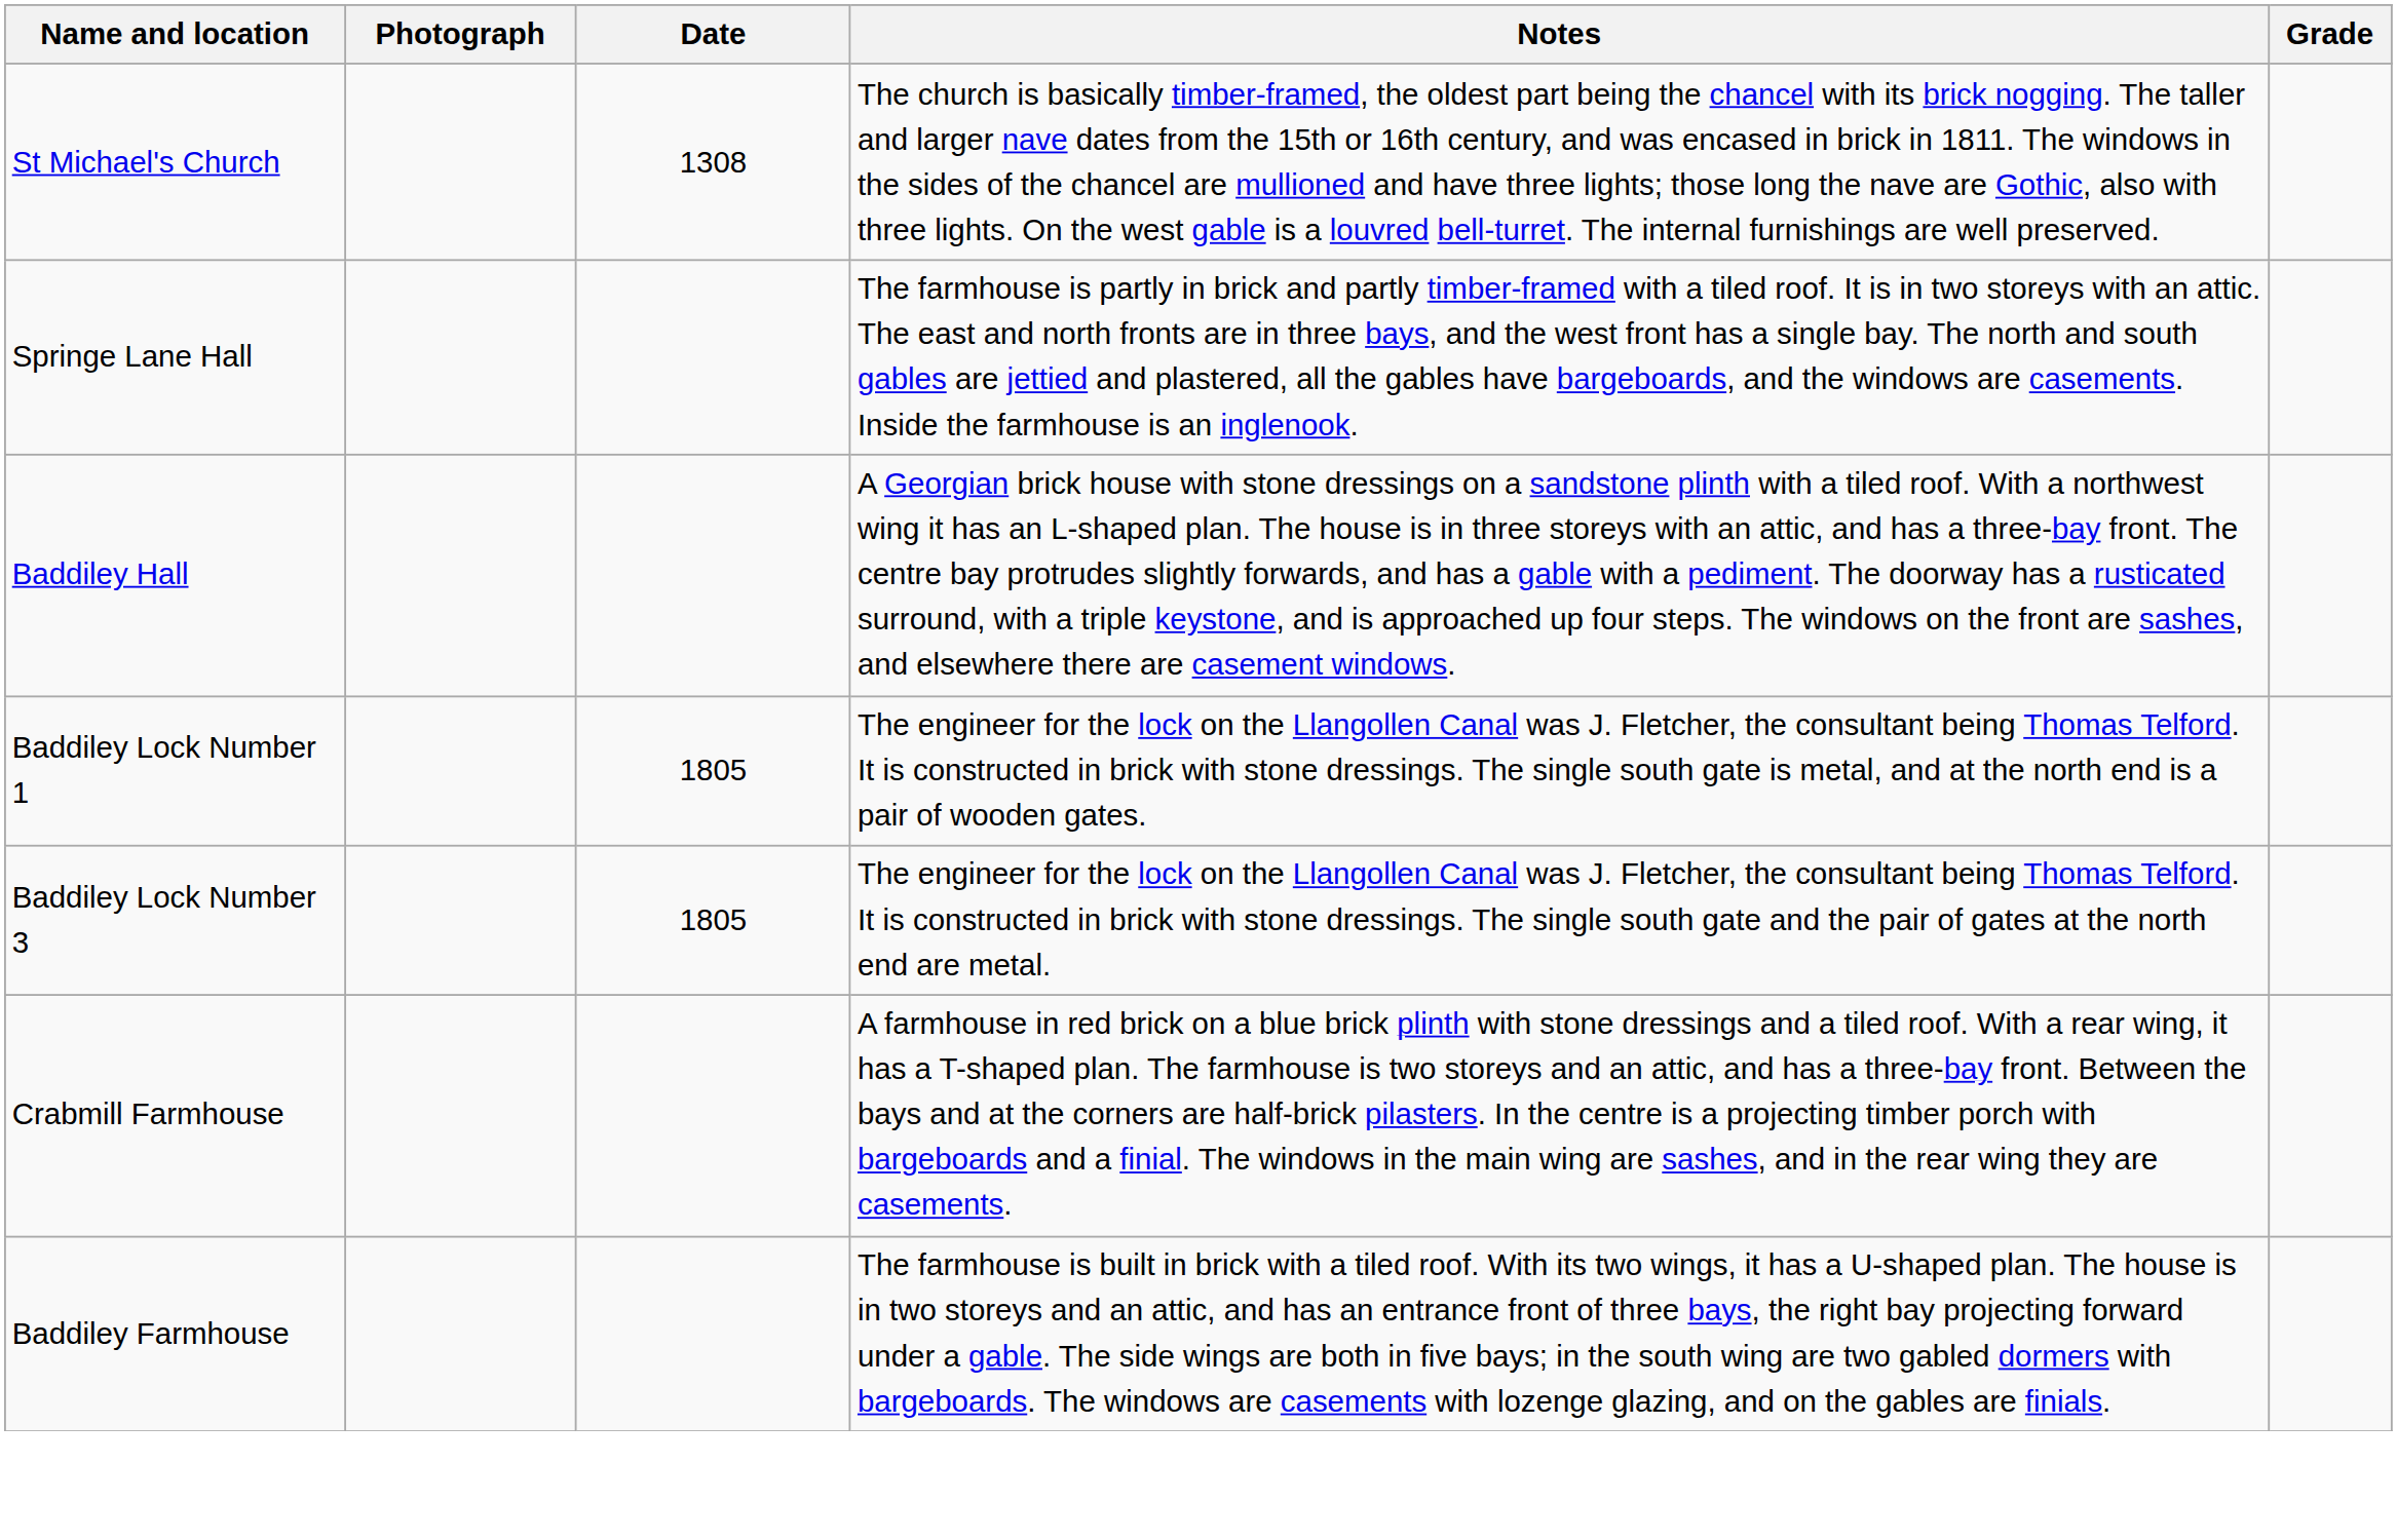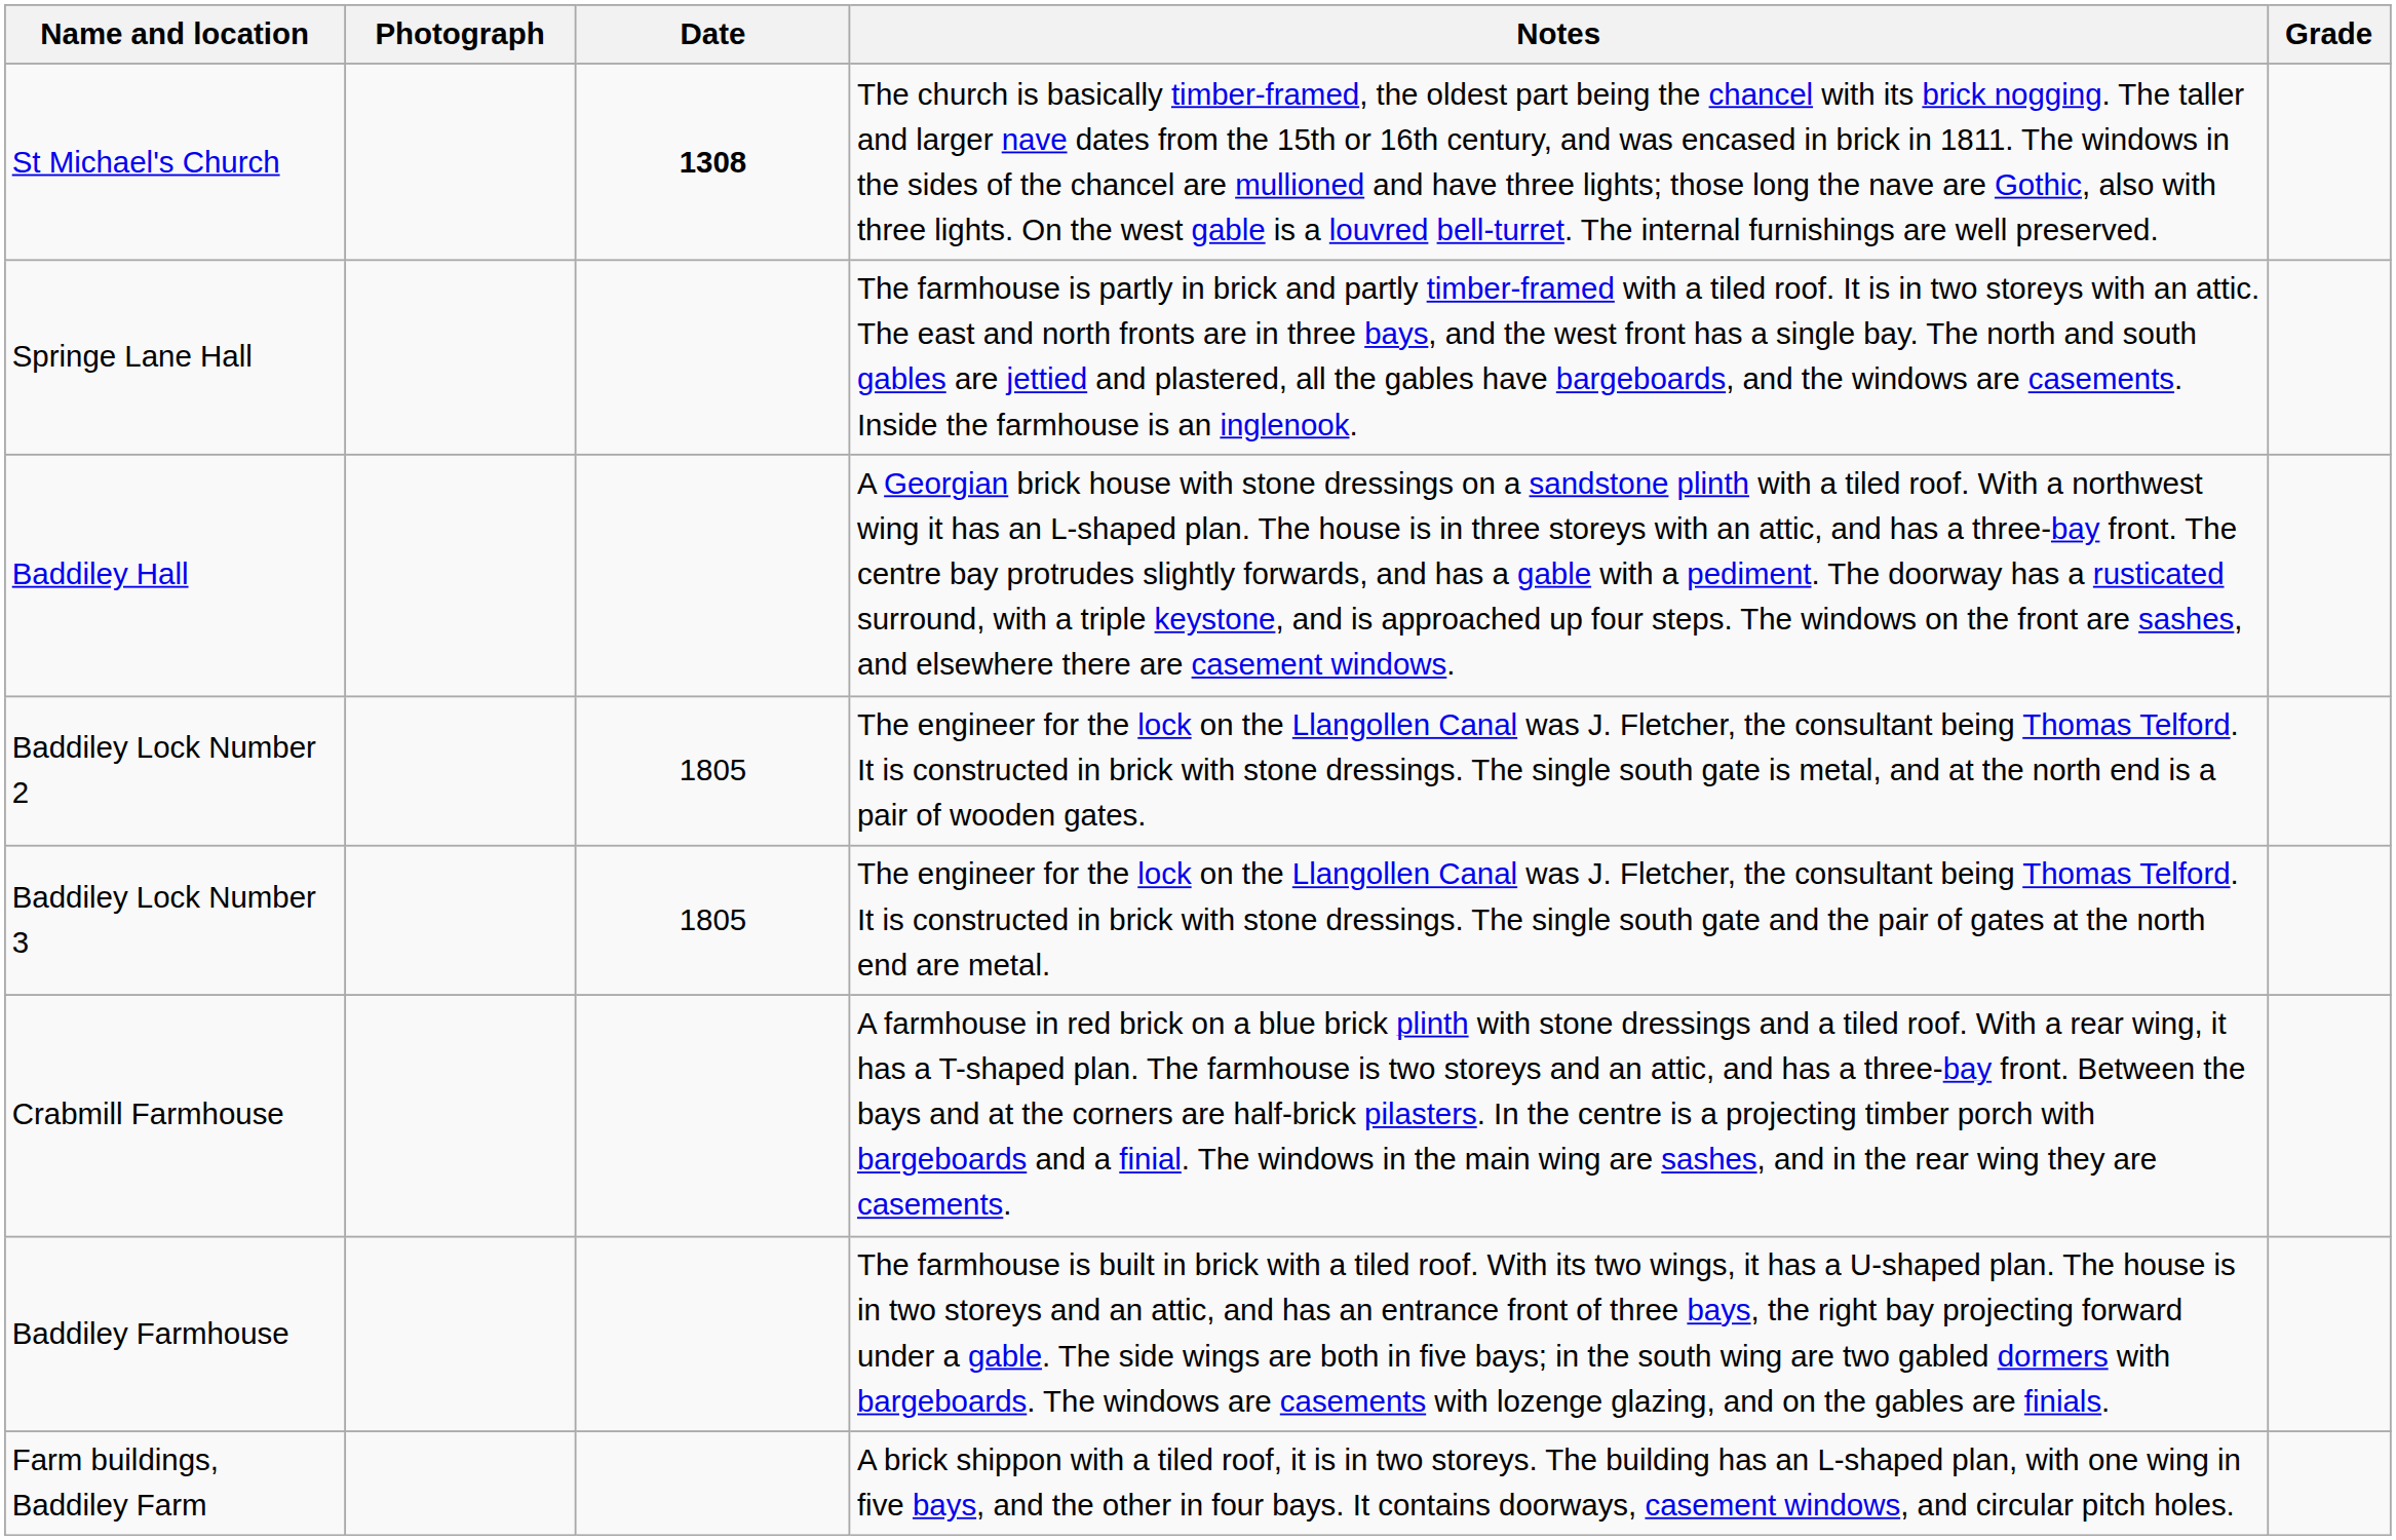 <table class="wikitable sortable plainrowheaders" style="width:100%;border:0px;text-align:left;line-height:150%;">
 <tr>
 <th scope="col" style="width:150px">Name and location</th>
 <th scope="col" style="width:100px" class="unsortable">Photograph</th>
 <th scope="col" style="width:120px">Date</th>
 <th scope="col" style="width:650px" class="unsortable">Notes</th>
 <th scope="col" style="width:50px">Grade</th>
 </tr>
 <tr>
 <td><a href='#'>St Michael's Church</a><br><small></small></td>
 <td></td>
-<td align="center">1308</td>
+<td align="center"><strong>1308</strong></td>
 <td>The church is basically <a href='#'>timber-framed</a>, the oldest part being the <a href='#'>chancel</a> with its <a href='#'>brick nogging</a>. The taller and larger <a href='#'>nave</a> dates from the 15th or 16th century, and was encased in brick in 1811. The windows in the sides of the chancel are <a href='#'>mullioned</a> and have three lights; those long the nave are <a href='#'>Gothic</a>, also with three lights. On the west <a href='#'>gable</a> is a <a href='#'>louvred</a> <a href='#'>bell-turret</a>. The internal furnishings are well preserved.</td>
 <td align="center" ></td>
 </tr>
 <tr>
 <td>Springe Lane Hall<br><small></small></td>
 <td></td>
 <td align="center"></td>
 <td>The farmhouse is partly in brick and partly <a href='#'>timber-framed</a> with a tiled roof. It is in two storeys with an attic. The east and north fronts are in three <a href='#'>bays</a>, and the west front has a single bay. The north and south <a href='#'>gables</a> are <a href='#'>jettied</a> and plastered, all the gables have <a href='#'>bargeboards</a>, and the windows are <a href='#'>casements</a>. Inside the farmhouse is an <a href='#'>inglenook</a>.</td>
 <td align="center" ></td>
 </tr>
 <tr>
 <td><a href='#'>Baddiley Hall</a><br><small></small></td>
 <td></td>
 <td align="center"></td>
 <td>A <a href='#'>Georgian</a> brick house with stone dressings on a <a href='#'>sandstone</a> <a href='#'>plinth</a> with a tiled roof. With a northwest wing it has an L-shaped plan. The house is in three storeys with an attic, and has a three-<a href='#'>bay</a> front. The centre bay protrudes slightly forwards, and has a <a href='#'>gable</a> with a <a href='#'>pediment</a>. The doorway has a <a href='#'>rusticated</a> surround, with a triple <a href='#'>keystone</a>, and is approached up four steps. The windows on the front are <a href='#'>sashes</a>, and elsewhere there are <a href='#'>casement windows</a>.</td>
 <td align="center" ></td>
 </tr>
 <tr>
-<td>Baddiley Lock Number 1<br><small></small></td>
+<td>Baddiley Lock Number 2<br><small></small></td>
 <td></td>
 <td align="center">1805</td>
 <td>The engineer for the <a href='#'>lock</a> on the <a href='#'>Llangollen Canal</a> was J. Fletcher, the consultant being <a href='#'>Thomas Telford</a>. It is constructed in brick with stone dressings. The single south gate is metal, and at the north end is a pair of wooden gates.</td>
 <td align="center" ></td>
 </tr>
 <tr>
 <td>Baddiley Lock Number 3<br><small></small></td>
 <td></td>
 <td align="center">1805</td>
 <td>The engineer for the <a href='#'>lock</a> on the <a href='#'>Llangollen Canal</a> was J. Fletcher, the consultant being <a href='#'>Thomas Telford</a>. It is constructed in brick with stone dressings. The single south gate and the pair of gates at the north end are metal.</td>
 <td align="center" ></td>
 </tr>
 <tr>
 <td>Crabmill Farmhouse<br><small></small></td>
 <td></td>
 <td align="center"></td>
 <td>A farmhouse in red brick on a blue brick <a href='#'>plinth</a> with stone dressings and a tiled roof. With a rear wing, it has a T-shaped plan. The farmhouse is two storeys and an attic, and has a three-<a href='#'>bay</a> front. Between the bays and at the corners are half-brick <a href='#'>pilasters</a>. In the centre is a projecting timber porch with <a href='#'>bargeboards</a> and a <a href='#'>finial</a>. The windows in the main wing are <a href='#'>sashes</a>, and in the rear wing they are <a href='#'>casements</a>.</td>
 <td align="center" ></td>
 </tr>
 <tr>
 <td>Baddiley Farmhouse<br><small></small></td>
 <td></td>
 <td align="center"></td>
 <td>The farmhouse is built in brick with a tiled roof. With its two wings, it has a U-shaped plan. The house is in two storeys and an attic, and has an entrance front of three <a href='#'>bays</a>, the right bay projecting forward under a <a href='#'>gable</a>. The side wings are both in five bays; in the south wing are two gabled <a href='#'>dormers</a> with <a href='#'>bargeboards</a>. The windows are <a href='#'>casements</a> with lozenge glazing, and on the gables are <a href='#'>finials</a>.</td>
 <td align="center" ></td>
 </tr>
 <tr>
+<td>Farm buildings,<br>Baddiley Farm<br><small></small></td>
+<td></td>
+<td align="center"></td>
+<td>A brick shippon with a tiled roof, it is in two storeys. The building has an L-shaped plan, with one wing in five <a href='#'>bays</a>, and the other in four bays. It contains doorways, <a href='#'>casement windows</a>, and circular pitch holes.</td>
+<td align="center" ></td>
+</tr>
+<tr>
 </tr>
 </table>
